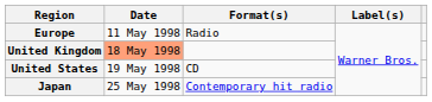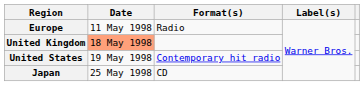 <table class="wikitable plainrowheaders">
 <tr>
 <th scope="col">Region</th>
 <th scope="col">Date</th>
 <th scope="col">Format(s)</th>
 <th scope="col">Label(s)</th>
 <th scope="col"></th>
 </tr>
 <tr>
 <th scope="row">Europe</th>
 <td>11 May 1998</td>
 <td>Radio</td>
 <td rowspan="4"><a href='#'>Warner Bros.</a></td>
 <td></td>
 </tr>
 <tr>
 <th scope="row">United Kingdom</th>
 <td style="background: lightsalmon;">18 May 1998</td>
 <td></td>
 <td></td>
 </tr>
 <tr>
 <th scope="row">United States</th>
 <td>19 May 1998</td>
-<td>CD</td>
+<td><a href='#'>Contemporary hit radio</a></td>
 <td></td>
 </tr>
 <tr>
 <th scope="row">Japan</th>
 <td>25 May 1998</td>
-<td><a href='#'>Contemporary hit radio</a></td>
+<td>CD</td>
 <td></td>
 </tr>
 </table>
